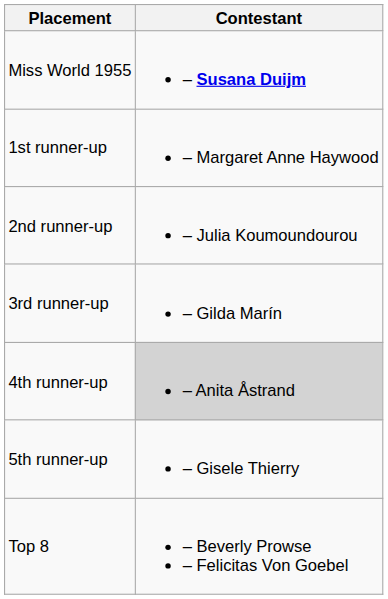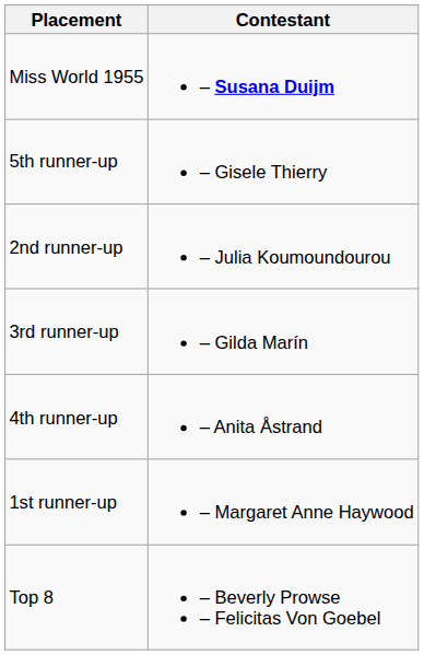 <table class="wikitable sortable" style="font-size:95%;">
 <tr>
 <th>Placement</th>
 <th>Contestant</th>
 </tr>
 <tr>
 <td>Miss World 1955</td>
 <td><br><ul><li><strong></strong> – <strong><a href='#'>Susana Duijm</a></strong></li></ul></td>
 </tr>
 <tr>
-<td>1st runner-up</td>
-<td><br><ul><li> – Margaret Anne Haywood</li></ul></td>
+<td>5th runner-up</td>
+<td><br><ul><li> – Gisele Thierry</li></ul></td>
 </tr>
 <tr>
 <td>2nd runner-up</td>
 <td><br><ul><li> – Julia Koumoundourou</li></ul></td>
 </tr>
 <tr>
 <td>3rd runner-up</td>
 <td><br><ul><li> – Gilda Marín</li></ul></td>
 </tr>
 <tr>
 <td>4th runner-up</td>
-<td style="background: lightgrey;"><br><ul><li> – Anita Åstrand</li></ul></td>
+<td><br><ul><li> – Anita Åstrand</li></ul></td>
 </tr>
 <tr>
-<td>5th runner-up</td>
-<td><br><ul><li> – Gisele Thierry</li></ul></td>
+<td>1st runner-up</td>
+<td><br><ul><li> – Margaret Anne Haywood</li></ul></td>
 </tr>
 <tr>
 <td>Top 8</td>
 <td><br><ul><li> – Beverly Prowse</li><li> – Felicitas Von Goebel</li></ul></td>
 </tr>
 </table>
